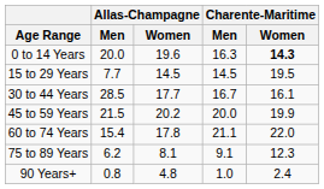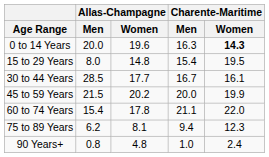 <table class="wikitable" style="text-align:center;">
 <tr>
 <th></th>
 <th colspan=2><strong>Allas-Champagne</strong></th>
 <th colspan=2><strong>Charente-Maritime</strong></th>
 </tr>
 <tr>
 <th><strong>Age Range</strong></th>
 <th><strong>Men</strong></th>
 <th><strong>Women</strong></th>
 <th><strong>Men</strong></th>
 <th><strong>Women</strong></th>
 </tr>
 <tr>
 <td>0 to 14 Years</td>
 <td>20.0</td>
 <td>19.6</td>
 <td>16.3</td>
 <td><strong>14.3</strong></td>
 </tr>
 <tr>
 <td>15 to 29 Years</td>
-<td>7.7</td>
-<td>14.5</td>
-<td>14.5</td>
+<td>8.0</td>
+<td>14.8</td>
+<td>15.4</td>
 <td>19.5</td>
 </tr>
 <tr>
 <td>30 to 44 Years</td>
 <td>28.5</td>
 <td>17.7</td>
 <td>16.7</td>
 <td>16.1</td>
 </tr>
 <tr>
 <td>45 to 59 Years</td>
 <td>21.5</td>
 <td>20.2</td>
 <td>20.0</td>
 <td>19.9</td>
 </tr>
 <tr>
 <td>60 to 74 Years</td>
 <td>15.4</td>
 <td>17.8</td>
 <td>21.1</td>
 <td>22.0</td>
 </tr>
 <tr>
 <td>75 to 89 Years</td>
 <td>6.2</td>
 <td>8.1</td>
-<td>9.1</td>
+<td>9.4</td>
 <td>12.3</td>
 </tr>
 <tr>
 <td>90 Years+</td>
 <td>0.8</td>
 <td>4.8</td>
 <td>1.0</td>
 <td>2.4</td>
 </tr>
 </table>
